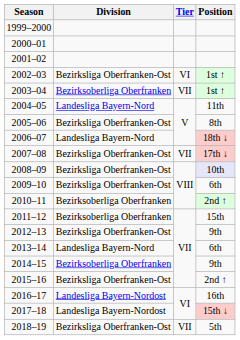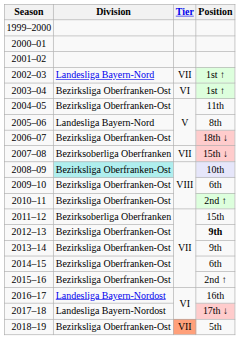 <table class="wikitable">
 <tr>
 <th>Season</th>
 <th>Division</th>
 <th><a href='#'>Tier</a></th>
 <th>Position</th>
 </tr>
 <tr align="center">
 <td>1999–2000</td>
 <td align="left"></td>
 <td></td>
 <td></td>
 </tr>
 <tr align="center">
 <td>2000–01</td>
 <td align="left"></td>
 <td></td>
 <td></td>
 </tr>
 <tr align="center">
 <td>2001–02</td>
 <td align="left"></td>
 <td></td>
 <td></td>
 </tr>
 <tr align="center">
 <td>2002–03</td>
+<td align="left"><a href='#'>Landesliga Bayern-Nord</a></td>
+<td>VII</td>
+<td bgcolor="#ddffdd">1st ↑</td>
+</tr>
+<tr align="center">
+<td>2003–04</td>
 <td align="left">Bezirksliga Oberfranken-Ost</td>
 <td>VI</td>
 <td bgcolor="#ddffdd">1st ↑</td>
 </tr>
 <tr align="center">
-<td>2003–04</td>
-<td align="left"><a href='#'>Bezirksoberliga Oberfranken</a></td>
-<td>VII</td>
-<td bgcolor="#ddffdd">1st ↑</td>
-</tr>
-<tr align="center">
 <td>2004–05</td>
-<td align="left"><a href='#'>Landesliga Bayern-Nord</a></td>
+<td align="left">Bezirksliga Oberfranken-Ost</td>
 <td rowspan=3>V</td>
 <td>11th</td>
 </tr>
 <tr align="center">
 <td>2005–06</td>
-<td align="left">Bezirksliga Oberfranken-Ost</td>
+<td align="left">Landesliga Bayern-Nord</td>
 <td>8th</td>
 </tr>
 <tr align="center">
 <td>2006–07</td>
-<td align="left">Landesliga Bayern-Nord</td>
+<td align="left">Bezirksliga Oberfranken-Ost</td>
 <td bgcolor="#ffcccc">18th ↓</td>
 </tr>
 <tr align="center">
 <td>2007–08</td>
-<td align="left">Bezirksliga Oberfranken-Ost</td>
+<td align="left">Bezirksoberliga Oberfranken</td>
 <td>VII</td>
-<td bgcolor="#ffcccc">17th ↓</td>
+<td bgcolor="#ffcccc">15th ↓</td>
 </tr>
 <tr align="center">
 <td>2008–09</td>
-<td align="left">Bezirksliga Oberfranken-Ost</td>
+<td align="left" style="background: paleturquoise;">Bezirksliga Oberfranken-Ost</td>
 <td rowspan=3>VIII</td>
 <td style="background: lavender;">10th</td>
 </tr>
 <tr align="center">
 <td>2009–10</td>
 <td align="left">Bezirksliga Oberfranken-Ost</td>
 <td>6th</td>
 </tr>
 <tr align="center">
 <td>2010–11</td>
-<td align="left">Bezirksoberliga Oberfranken</td>
+<td align="left">Bezirksliga Oberfranken-Ost</td>
 <td bgcolor="#ddffdd">2nd ↑</td>
 </tr>
 <tr align="center">
 <td>2011–12</td>
 <td align="left">Bezirksoberliga Oberfranken</td>
 <td rowspan=5>VII</td>
 <td>15th</td>
 </tr>
 <tr align="center">
 <td>2012–13</td>
 <td align="left">Bezirksliga Oberfranken-Ost</td>
+<td><strong>9th</strong></td>
+</tr>
+<tr align="center">
+<td>2013–14</td>
+<td align="left">Bezirksliga Oberfranken-Ost</td>
 <td>9th</td>
 </tr>
 <tr align="center">
-<td>2013–14</td>
-<td align="left">Landesliga Bayern-Nord</td>
+<td>2014–15</td>
+<td align="left">Bezirksliga Oberfranken-Ost</td>
 <td>6th</td>
-</tr>
-<tr align="center">
-<td>2014–15</td>
-<td align="left"><a href='#'>Bezirksoberliga Oberfranken</a></td>
-<td>9th</td>
 </tr>
 <tr align="center">
 <td>2015–16</td>
 <td align="left">Bezirksliga Oberfranken-Ost</td>
 <td>2nd ↑</td>
 </tr>
 <tr align="center">
 <td>2016–17</td>
 <td align="left"><a href='#'>Landesliga Bayern-Nordost</a></td>
 <td rowspan=2>VI</td>
 <td>16th</td>
 </tr>
 <tr align="center">
 <td>2017–18</td>
 <td align="left">Landesliga Bayern-Nordost</td>
-<td bgcolor="#ffcccc">15th ↓</td>
+<td bgcolor="#ffcccc">17th ↓</td>
 </tr>
 <tr align="center">
 <td>2018–19</td>
 <td align="left">Bezirksliga Oberfranken-Ost</td>
-<td>VII</td>
+<td style="background: lightsalmon;">VII</td>
 <td>5th</td>
 </tr>
 </table>
